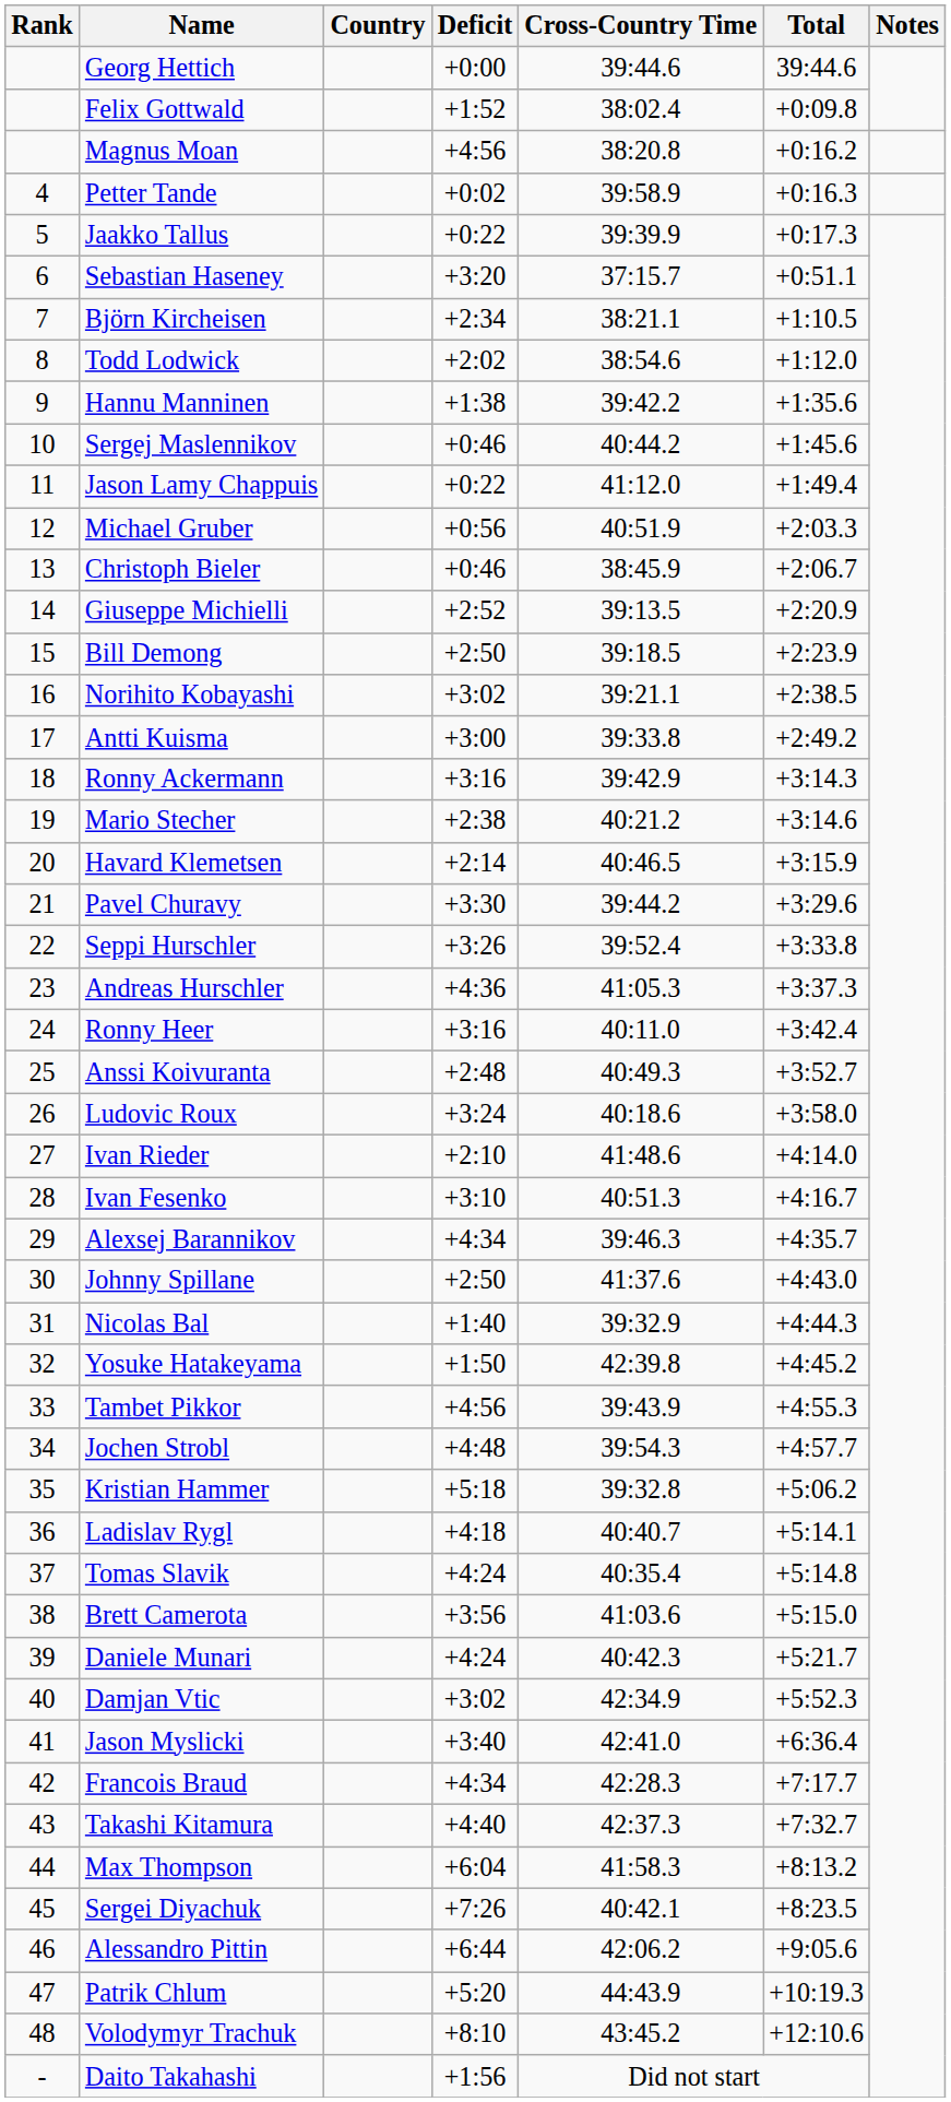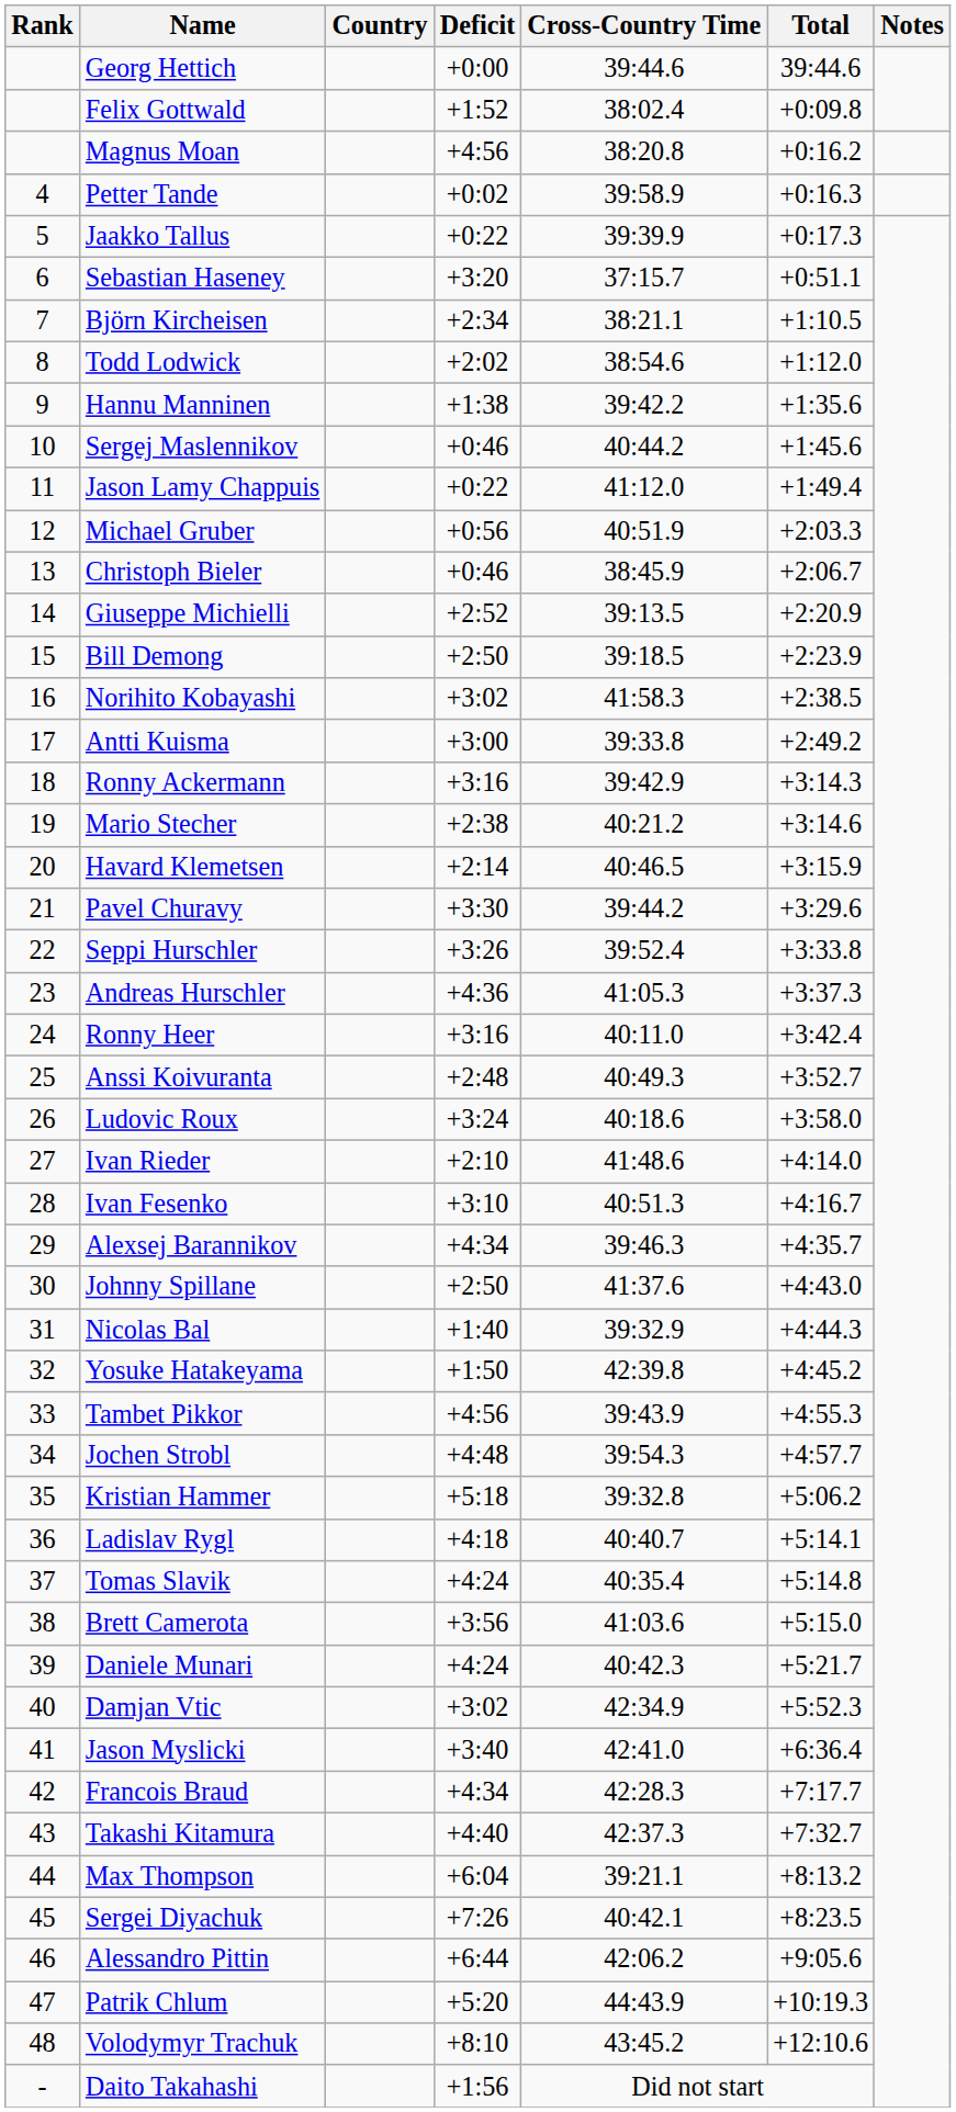 <table class="wikitable sortable" style="text-align:center">
 <tr>
 <th>Rank</th>
 <th>Name</th>
 <th>Country</th>
 <th>Deficit</th>
 <th>Cross-Country Time</th>
 <th>Total</th>
 <th>Notes</th>
 </tr>
 <tr>
 <td></td>
 <td align="left"><a href='#'>Georg Hettich</a></td>
 <td align="left"></td>
 <td>+0:00</td>
 <td>39:44.6</td>
 <td>39:44.6</td>
 </tr>
 <tr>
 <td></td>
 <td align="left"><a href='#'>Felix Gottwald</a></td>
 <td align="left"></td>
 <td>+1:52</td>
 <td>38:02.4</td>
 <td>+0:09.8</td>
 </tr>
 <tr>
 <td></td>
 <td align="left"><a href='#'>Magnus Moan</a></td>
 <td align="left"></td>
 <td>+4:56</td>
 <td>38:20.8</td>
 <td>+0:16.2</td>
 <td></td>
 </tr>
 <tr>
 <td>4</td>
 <td align="left"><a href='#'>Petter Tande</a></td>
 <td align="left"></td>
 <td>+0:02</td>
 <td>39:58.9</td>
 <td>+0:16.3</td>
 <td></td>
 </tr>
 <tr>
 <td>5</td>
 <td align="left"><a href='#'>Jaakko Tallus</a></td>
 <td align="left"></td>
 <td>+0:22</td>
 <td>39:39.9</td>
 <td>+0:17.3</td>
 </tr>
 <tr>
 <td>6</td>
 <td align="left"><a href='#'>Sebastian Haseney</a></td>
 <td align="left"></td>
 <td>+3:20</td>
 <td>37:15.7</td>
 <td>+0:51.1</td>
 </tr>
 <tr>
 <td>7</td>
 <td align="left"><a href='#'>Björn Kircheisen</a></td>
 <td align="left"></td>
 <td>+2:34</td>
 <td>38:21.1</td>
 <td>+1:10.5</td>
 </tr>
 <tr>
 <td>8</td>
 <td align="left"><a href='#'>Todd Lodwick</a></td>
 <td align="left"></td>
 <td>+2:02</td>
 <td>38:54.6</td>
 <td>+1:12.0</td>
 </tr>
 <tr>
 <td>9</td>
 <td align="left"><a href='#'>Hannu Manninen</a></td>
 <td align="left"></td>
 <td>+1:38</td>
 <td>39:42.2</td>
 <td>+1:35.6</td>
 </tr>
 <tr>
 <td>10</td>
 <td align="left"><a href='#'>Sergej Maslennikov</a></td>
 <td align="left"></td>
 <td>+0:46</td>
 <td>40:44.2</td>
 <td>+1:45.6</td>
 </tr>
 <tr>
 <td>11</td>
 <td align="left"><a href='#'>Jason Lamy Chappuis</a></td>
 <td align="left"></td>
 <td>+0:22</td>
 <td>41:12.0</td>
 <td>+1:49.4</td>
 </tr>
 <tr>
 <td>12</td>
 <td align="left"><a href='#'>Michael Gruber</a></td>
 <td align="left"></td>
 <td>+0:56</td>
 <td>40:51.9</td>
 <td>+2:03.3</td>
 </tr>
 <tr>
 <td>13</td>
 <td align="left"><a href='#'>Christoph Bieler</a></td>
 <td align="left"></td>
 <td>+0:46</td>
 <td>38:45.9</td>
 <td>+2:06.7</td>
 </tr>
 <tr>
 <td>14</td>
 <td align="left"><a href='#'>Giuseppe Michielli</a></td>
 <td align="left"></td>
 <td>+2:52</td>
 <td>39:13.5</td>
 <td>+2:20.9</td>
 </tr>
 <tr>
 <td>15</td>
 <td align="left"><a href='#'>Bill Demong</a></td>
 <td align="left"></td>
 <td>+2:50</td>
 <td>39:18.5</td>
 <td>+2:23.9</td>
 </tr>
 <tr>
 <td>16</td>
 <td align="left"><a href='#'>Norihito Kobayashi</a></td>
 <td align="left"></td>
 <td>+3:02</td>
-<td>39:21.1</td>
+<td>41:58.3</td>
 <td>+2:38.5</td>
 </tr>
 <tr>
 <td>17</td>
 <td align="left"><a href='#'>Antti Kuisma</a></td>
 <td align="left"></td>
 <td>+3:00</td>
 <td>39:33.8</td>
 <td>+2:49.2</td>
 </tr>
 <tr>
 <td>18</td>
 <td align="left"><a href='#'>Ronny Ackermann</a></td>
 <td align="left"></td>
 <td>+3:16</td>
 <td>39:42.9</td>
 <td>+3:14.3</td>
 </tr>
 <tr>
 <td>19</td>
 <td align="left"><a href='#'>Mario Stecher</a></td>
 <td align="left"></td>
 <td>+2:38</td>
 <td>40:21.2</td>
 <td>+3:14.6</td>
 </tr>
 <tr>
 <td>20</td>
 <td align="left"><a href='#'>Havard Klemetsen</a></td>
 <td align="left"></td>
 <td>+2:14</td>
 <td>40:46.5</td>
 <td>+3:15.9</td>
 </tr>
 <tr>
 <td>21</td>
 <td align="left"><a href='#'>Pavel Churavy</a></td>
 <td align="left"></td>
 <td>+3:30</td>
 <td>39:44.2</td>
 <td>+3:29.6</td>
 </tr>
 <tr>
 <td>22</td>
 <td align="left"><a href='#'>Seppi Hurschler</a></td>
 <td align="left"></td>
 <td>+3:26</td>
 <td>39:52.4</td>
 <td>+3:33.8</td>
 </tr>
 <tr>
 <td>23</td>
 <td align="left"><a href='#'>Andreas Hurschler</a></td>
 <td align="left"></td>
 <td>+4:36</td>
 <td>41:05.3</td>
 <td>+3:37.3</td>
 </tr>
 <tr>
 <td>24</td>
 <td align="left"><a href='#'>Ronny Heer</a></td>
 <td align="left"></td>
 <td>+3:16</td>
 <td>40:11.0</td>
 <td>+3:42.4</td>
 </tr>
 <tr>
 <td>25</td>
 <td align="left"><a href='#'>Anssi Koivuranta</a></td>
 <td align="left"></td>
 <td>+2:48</td>
 <td>40:49.3</td>
 <td>+3:52.7</td>
 </tr>
 <tr>
 <td>26</td>
 <td align="left"><a href='#'>Ludovic Roux</a></td>
 <td align="left"></td>
 <td>+3:24</td>
 <td>40:18.6</td>
 <td>+3:58.0</td>
 </tr>
 <tr>
 <td>27</td>
 <td align="left"><a href='#'>Ivan Rieder</a></td>
 <td align="left"></td>
 <td>+2:10</td>
 <td>41:48.6</td>
 <td>+4:14.0</td>
 </tr>
 <tr>
 <td>28</td>
 <td align="left"><a href='#'>Ivan Fesenko</a></td>
 <td align="left"></td>
 <td>+3:10</td>
 <td>40:51.3</td>
 <td>+4:16.7</td>
 </tr>
 <tr>
 <td>29</td>
 <td align="left"><a href='#'>Alexsej Barannikov</a></td>
 <td align="left"></td>
 <td>+4:34</td>
 <td>39:46.3</td>
 <td>+4:35.7</td>
 </tr>
 <tr>
 <td>30</td>
 <td align="left"><a href='#'>Johnny Spillane</a></td>
 <td align="left"></td>
 <td>+2:50</td>
 <td>41:37.6</td>
 <td>+4:43.0</td>
 </tr>
 <tr>
 <td>31</td>
 <td align="left"><a href='#'>Nicolas Bal</a></td>
 <td align="left"></td>
 <td>+1:40</td>
 <td>39:32.9</td>
 <td>+4:44.3</td>
 </tr>
 <tr>
 <td>32</td>
 <td align="left"><a href='#'>Yosuke Hatakeyama</a></td>
 <td align="left"></td>
 <td>+1:50</td>
 <td>42:39.8</td>
 <td>+4:45.2</td>
 </tr>
 <tr>
 <td>33</td>
 <td align="left"><a href='#'>Tambet Pikkor</a></td>
 <td z align="left"></td>
 <td>+4:56</td>
 <td>39:43.9</td>
 <td>+4:55.3</td>
 </tr>
 <tr>
 <td>34</td>
 <td align="left"><a href='#'>Jochen Strobl</a></td>
 <td align="left"></td>
 <td>+4:48</td>
 <td>39:54.3</td>
 <td>+4:57.7</td>
 </tr>
 <tr>
 <td>35</td>
 <td align="left"><a href='#'>Kristian Hammer</a></td>
 <td align="left"></td>
 <td>+5:18</td>
 <td>39:32.8</td>
 <td>+5:06.2</td>
 </tr>
 <tr>
 <td>36</td>
 <td align="left"><a href='#'>Ladislav Rygl</a></td>
 <td align="left"></td>
 <td>+4:18</td>
 <td>40:40.7</td>
 <td>+5:14.1</td>
 </tr>
 <tr>
 <td>37</td>
 <td align="left"><a href='#'>Tomas Slavik</a></td>
 <td align="left"></td>
 <td>+4:24</td>
 <td>40:35.4</td>
 <td>+5:14.8</td>
 </tr>
 <tr>
 <td>38</td>
 <td align="left"><a href='#'>Brett Camerota</a></td>
 <td align="left"></td>
 <td>+3:56</td>
 <td>41:03.6</td>
 <td>+5:15.0</td>
 </tr>
 <tr>
 <td>39</td>
 <td align="left"><a href='#'>Daniele Munari</a></td>
 <td align="left"></td>
 <td>+4:24</td>
 <td>40:42.3</td>
 <td>+5:21.7</td>
 </tr>
 <tr>
 <td>40</td>
 <td align="left"><a href='#'>Damjan Vtic</a></td>
 <td align="left"></td>
 <td>+3:02</td>
 <td>42:34.9</td>
 <td>+5:52.3</td>
 </tr>
 <tr>
 <td>41</td>
 <td align="left"><a href='#'>Jason Myslicki</a></td>
 <td align="left"></td>
 <td>+3:40</td>
 <td>42:41.0</td>
 <td>+6:36.4</td>
 </tr>
 <tr>
 <td>42</td>
 <td align="left"><a href='#'>Francois Braud</a></td>
 <td align="left"></td>
 <td>+4:34</td>
 <td>42:28.3</td>
 <td>+7:17.7</td>
 </tr>
 <tr>
 <td>43</td>
 <td align="left"><a href='#'>Takashi Kitamura</a></td>
 <td align="left"></td>
 <td>+4:40</td>
 <td>42:37.3</td>
 <td>+7:32.7</td>
 </tr>
 <tr>
 <td>44</td>
 <td align="left"><a href='#'>Max Thompson</a></td>
 <td align="left"></td>
 <td>+6:04</td>
-<td>41:58.3</td>
+<td>39:21.1</td>
 <td>+8:13.2</td>
 </tr>
 <tr>
 <td>45</td>
 <td align="left"><a href='#'>Sergei Diyachuk</a></td>
 <td align="left"></td>
 <td>+7:26</td>
 <td>40:42.1</td>
 <td>+8:23.5</td>
 </tr>
 <tr>
 <td>46</td>
 <td align="left"><a href='#'>Alessandro Pittin</a></td>
 <td align="left"></td>
 <td>+6:44</td>
 <td>42:06.2</td>
 <td>+9:05.6</td>
 </tr>
 <tr>
 <td>47</td>
 <td align="left"><a href='#'>Patrik Chlum</a></td>
 <td align="left"></td>
 <td>+5:20</td>
 <td>44:43.9</td>
 <td>+10:19.3</td>
 </tr>
 <tr>
 <td>48</td>
 <td align="left"><a href='#'>Volodymyr Trachuk</a></td>
 <td align="left"></td>
 <td>+8:10</td>
 <td>43:45.2</td>
 <td>+12:10.6</td>
 </tr>
 <tr>
 <td>-</td>
 <td align="left"><a href='#'>Daito Takahashi</a></td>
 <td align="left"></td>
 <td>+1:56</td>
 <td colspan=2>Did not start</td>
 </tr>
 </table>
